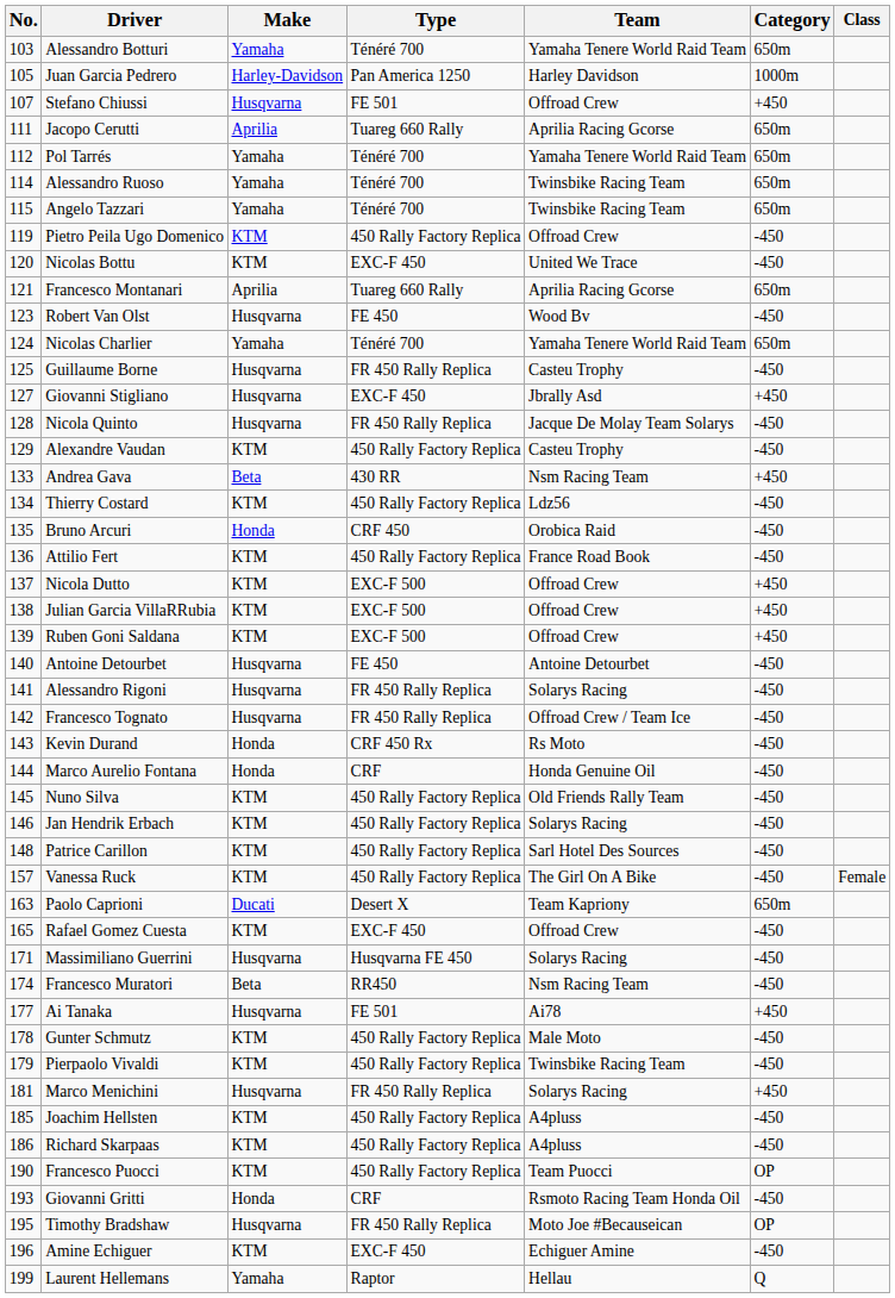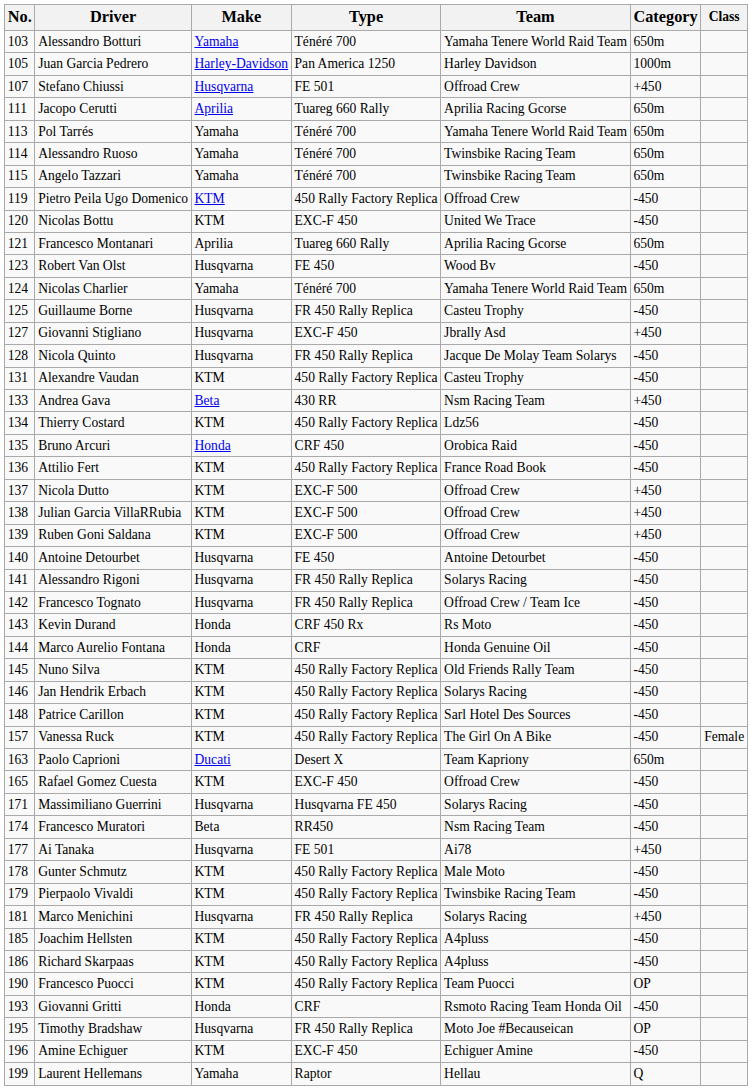 <table class="wikitable sortable" style="font-size:85%;">
 <tr>
 <th><big>No.</big></th>
 <th><big>Driver</big></th>
 <th><big>Make</big></th>
 <th><big>Type</big></th>
 <th><big>Team</big></th>
 <th><big>Category</big></th>
 <th>Class</th>
 </tr>
 <tr>
 <td>103</td>
 <td> Alessandro Botturi</td>
 <td><a href='#'>Yamaha</a></td>
 <td>Ténéré 700</td>
 <td>Yamaha Tenere World Raid Team</td>
 <td>650m</td>
 <td></td>
 </tr>
 <tr>
 <td>105</td>
 <td> Juan Garcia Pedrero</td>
 <td><a href='#'>Harley-Davidson</a></td>
 <td>Pan America 1250</td>
 <td>Harley Davidson</td>
 <td>1000m</td>
 <td></td>
 </tr>
 <tr>
 <td>107</td>
 <td> Stefano Chiussi</td>
 <td><a href='#'>Husqvarna</a></td>
 <td>FE 501</td>
 <td>Offroad Crew</td>
 <td>+450</td>
 <td></td>
 </tr>
 <tr>
 <td>111</td>
 <td> Jacopo Cerutti</td>
 <td><a href='#'>Aprilia</a></td>
 <td>Tuareg 660 Rally</td>
 <td>Aprilia Racing Gcorse</td>
 <td>650m</td>
 <td></td>
 </tr>
 <tr>
-<td>112</td>
+<td>113</td>
 <td> Pol Tarrés</td>
 <td>Yamaha</td>
 <td>Ténéré 700</td>
 <td>Yamaha Tenere World Raid Team</td>
 <td>650m</td>
 <td></td>
 </tr>
 <tr>
 <td>114</td>
 <td> Alessandro Ruoso</td>
 <td>Yamaha</td>
 <td>Ténéré 700</td>
 <td>Twinsbike Racing Team</td>
 <td>650m</td>
 <td></td>
 </tr>
 <tr>
 <td>115</td>
 <td> Angelo Tazzari</td>
 <td>Yamaha</td>
 <td>Ténéré 700</td>
 <td>Twinsbike Racing Team</td>
 <td>650m</td>
 <td></td>
 </tr>
 <tr>
 <td>119</td>
 <td> Pietro Peila Ugo Domenico</td>
 <td><a href='#'>KTM</a></td>
 <td>450 Rally Factory Replica</td>
 <td>Offroad Crew</td>
 <td>-450</td>
 <td></td>
 </tr>
 <tr>
 <td>120</td>
 <td> Nicolas Bottu</td>
 <td>KTM</td>
 <td>EXC-F 450</td>
 <td>United We Trace</td>
 <td>-450</td>
 <td></td>
 </tr>
 <tr>
 <td>121</td>
 <td> Francesco Montanari</td>
 <td>Aprilia</td>
 <td>Tuareg 660 Rally</td>
 <td>Aprilia Racing Gcorse</td>
 <td>650m</td>
 <td></td>
 </tr>
 <tr>
 <td>123</td>
 <td> Robert Van Olst</td>
 <td>Husqvarna</td>
 <td>FE 450</td>
 <td>Wood Bv</td>
 <td>-450</td>
 <td></td>
 </tr>
 <tr>
 <td>124</td>
 <td> Nicolas Charlier</td>
 <td>Yamaha</td>
 <td>Ténéré 700</td>
 <td>Yamaha Tenere World Raid Team</td>
 <td>650m</td>
 <td></td>
 </tr>
 <tr>
 <td>125</td>
 <td> Guillaume Borne</td>
 <td>Husqvarna</td>
 <td>FR 450 Rally Replica</td>
 <td>Casteu Trophy</td>
 <td>-450</td>
 <td></td>
 </tr>
 <tr>
 <td>127</td>
 <td> Giovanni Stigliano</td>
 <td>Husqvarna</td>
 <td>EXC-F 450</td>
 <td>Jbrally Asd</td>
 <td>+450</td>
 <td></td>
 </tr>
 <tr>
 <td>128</td>
 <td> Nicola Quinto</td>
 <td>Husqvarna</td>
 <td>FR 450 Rally Replica</td>
 <td>Jacque De Molay Team Solarys</td>
 <td>-450</td>
 <td></td>
 </tr>
 <tr>
-<td>129</td>
+<td>131</td>
 <td> Alexandre Vaudan</td>
 <td>KTM</td>
 <td>450 Rally Factory Replica</td>
 <td>Casteu Trophy</td>
 <td>-450</td>
 <td></td>
 </tr>
 <tr>
 <td>133</td>
 <td> Andrea Gava</td>
 <td><a href='#'>Beta</a></td>
 <td>430 RR</td>
 <td>Nsm Racing Team</td>
 <td>+450</td>
 <td></td>
 </tr>
 <tr>
 <td>134</td>
 <td> Thierry Costard</td>
 <td>KTM</td>
 <td>450 Rally Factory Replica</td>
 <td>Ldz56</td>
 <td>-450</td>
 <td></td>
 </tr>
 <tr>
 <td>135</td>
 <td> Bruno Arcuri</td>
 <td><a href='#'>Honda</a></td>
 <td>CRF 450</td>
 <td>Orobica Raid</td>
 <td>-450</td>
 <td></td>
 </tr>
 <tr>
 <td>136</td>
 <td> Attilio Fert</td>
 <td>KTM</td>
 <td>450 Rally Factory Replica</td>
 <td>France Road Book</td>
 <td>-450</td>
 <td></td>
 </tr>
 <tr>
 <td>137</td>
 <td> Nicola Dutto</td>
 <td>KTM</td>
 <td>EXC-F 500</td>
 <td>Offroad Crew</td>
 <td>+450</td>
 <td></td>
 </tr>
 <tr>
 <td>138</td>
 <td> Julian Garcia VillaRRubia</td>
 <td>KTM</td>
 <td>EXC-F 500</td>
 <td>Offroad Crew</td>
 <td>+450</td>
 <td></td>
 </tr>
 <tr>
 <td>139</td>
 <td> Ruben Goni Saldana</td>
 <td>KTM</td>
 <td>EXC-F 500</td>
 <td>Offroad Crew</td>
 <td>+450</td>
 <td></td>
 </tr>
 <tr>
 <td>140</td>
 <td> Antoine Detourbet</td>
 <td>Husqvarna</td>
 <td>FE 450</td>
 <td>Antoine Detourbet</td>
 <td>-450</td>
 <td></td>
 </tr>
 <tr>
 <td>141</td>
 <td> Alessandro Rigoni</td>
 <td>Husqvarna</td>
 <td>FR 450 Rally Replica</td>
 <td>Solarys Racing</td>
 <td>-450</td>
 <td></td>
 </tr>
 <tr>
 <td>142</td>
 <td> Francesco Tognato</td>
 <td>Husqvarna</td>
 <td>FR 450 Rally Replica</td>
 <td>Offroad Crew / Team Ice</td>
 <td>-450</td>
 <td></td>
 </tr>
 <tr>
 <td>143</td>
 <td> Kevin Durand</td>
 <td>Honda</td>
 <td>CRF 450 Rx</td>
 <td>Rs Moto</td>
 <td>-450</td>
 <td></td>
 </tr>
 <tr>
 <td>144</td>
 <td> Marco Aurelio Fontana</td>
 <td>Honda</td>
 <td>CRF</td>
 <td>Honda Genuine Oil</td>
 <td>-450</td>
 <td></td>
 </tr>
 <tr>
 <td>145</td>
 <td> Nuno Silva</td>
 <td>KTM</td>
 <td>450 Rally Factory Replica</td>
 <td>Old Friends Rally Team</td>
 <td>-450</td>
 <td></td>
 </tr>
 <tr>
 <td>146</td>
 <td> Jan Hendrik Erbach</td>
 <td>KTM</td>
 <td>450 Rally Factory Replica</td>
 <td>Solarys Racing</td>
 <td>-450</td>
 <td></td>
 </tr>
 <tr>
 <td>148</td>
 <td> Patrice Carillon</td>
 <td>KTM</td>
 <td>450 Rally Factory Replica</td>
 <td>Sarl Hotel Des Sources</td>
 <td>-450</td>
 <td></td>
 </tr>
 <tr>
 <td>157</td>
 <td> Vanessa Ruck</td>
 <td>KTM</td>
 <td>450 Rally Factory Replica</td>
 <td>The Girl On A Bike</td>
 <td>-450</td>
 <td>Female</td>
 </tr>
 <tr>
 <td>163</td>
 <td> Paolo Caprioni</td>
 <td><a href='#'>Ducati</a></td>
 <td>Desert X</td>
 <td>Team Kapriony</td>
 <td>650m</td>
 <td></td>
 </tr>
 <tr>
 <td>165</td>
 <td> Rafael Gomez Cuesta</td>
 <td>KTM</td>
 <td>EXC-F 450</td>
 <td>Offroad Crew</td>
 <td>-450</td>
 <td></td>
 </tr>
 <tr>
 <td>171</td>
 <td> Massimiliano Guerrini</td>
 <td>Husqvarna</td>
 <td>Husqvarna FE 450</td>
 <td>Solarys Racing</td>
 <td>-450</td>
 <td></td>
 </tr>
 <tr>
 <td>174</td>
 <td> Francesco Muratori</td>
 <td>Beta</td>
 <td>RR450</td>
 <td>Nsm Racing Team</td>
 <td>-450</td>
 <td></td>
 </tr>
 <tr>
 <td>177</td>
 <td> Ai Tanaka</td>
 <td>Husqvarna</td>
 <td>FE 501</td>
 <td>Ai78</td>
 <td>+450</td>
 <td></td>
 </tr>
 <tr>
 <td>178</td>
 <td> Gunter Schmutz</td>
 <td>KTM</td>
 <td>450 Rally Factory Replica</td>
 <td>Male Moto</td>
 <td>-450</td>
 <td></td>
 </tr>
 <tr>
 <td>179</td>
 <td> Pierpaolo Vivaldi</td>
 <td>KTM</td>
 <td>450 Rally Factory Replica</td>
 <td>Twinsbike Racing Team</td>
 <td>-450</td>
 <td></td>
 </tr>
 <tr>
 <td>181</td>
 <td> Marco Menichini</td>
 <td>Husqvarna</td>
 <td>FR 450 Rally Replica</td>
 <td>Solarys Racing</td>
 <td>+450</td>
 <td></td>
 </tr>
 <tr>
 <td>185</td>
 <td> Joachim Hellsten</td>
 <td>KTM</td>
 <td>450 Rally Factory Replica</td>
 <td>A4pluss</td>
 <td>-450</td>
 <td></td>
 </tr>
 <tr>
 <td>186</td>
 <td> Richard Skarpaas</td>
 <td>KTM</td>
 <td>450 Rally Factory Replica</td>
 <td>A4pluss</td>
 <td>-450</td>
 <td></td>
 </tr>
 <tr>
 <td>190</td>
 <td> Francesco Puocci</td>
 <td>KTM</td>
 <td>450 Rally Factory Replica</td>
 <td>Team Puocci</td>
 <td>OP</td>
 <td></td>
 </tr>
 <tr>
 <td>193</td>
 <td> Giovanni Gritti</td>
 <td>Honda</td>
 <td>CRF</td>
 <td>Rsmoto Racing Team Honda Oil</td>
 <td>-450</td>
 <td></td>
 </tr>
 <tr>
 <td>195</td>
 <td> Timothy Bradshaw</td>
 <td>Husqvarna</td>
 <td>FR 450 Rally Replica</td>
 <td>Moto Joe #Becauseican</td>
 <td>OP</td>
 <td></td>
 </tr>
 <tr>
 <td>196</td>
 <td> Amine Echiguer</td>
 <td>KTM</td>
 <td>EXC-F 450</td>
 <td>Echiguer Amine</td>
 <td>-450</td>
 <td></td>
 </tr>
 <tr>
 <td>199</td>
 <td> Laurent Hellemans</td>
 <td>Yamaha</td>
 <td>Raptor</td>
 <td>Hellau</td>
 <td>Q</td>
 <td></td>
 </tr>
 </table>
